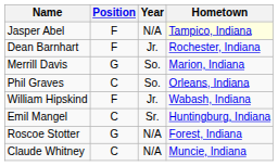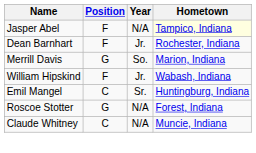 <table class="wikitable" style="text-align:center">
 <tr>
 <th>Name</th>
 <th><a href='#'>Position</a></th>
 <th>Year</th>
 <th>Hometown</th>
 </tr>
 <tr>
 <td style="text-align:left">Jasper Abel</td>
 <td>F</td>
 <td>N/A</td>
 <td style="background: lightyellow; text-align:left"><a href='#'>Tampico, Indiana</a></td>
 </tr>
 <tr>
 <td style="text-align:left">Dean Barnhart</td>
 <td>F</td>
 <td>Jr.</td>
 <td style="text-align:left"><a href='#'>Rochester, Indiana</a></td>
 </tr>
 <tr>
 <td style="text-align:left">Merrill Davis</td>
 <td>G</td>
 <td>So.</td>
 <td style="text-align:left"><a href='#'>Marion, Indiana</a></td>
 </tr>
 <tr>
-<td style="text-align:left">Phil Graves</td>
-<td>C</td>
-<td>So.</td>
-<td style="text-align:left"><a href='#'>Orleans, Indiana</a></td>
-</tr>
-<tr>
 <td style="text-align:left">William Hipskind</td>
 <td>F</td>
 <td>Jr.</td>
 <td style="text-align:left"><a href='#'>Wabash, Indiana</a></td>
 </tr>
 <tr>
 <td style="text-align:left">Emil Mangel</td>
 <td>C</td>
 <td>Sr.</td>
 <td style="text-align:left"><a href='#'>Huntingburg, Indiana</a></td>
 </tr>
 <tr>
 <td style="text-align:left">Roscoe Stotter</td>
 <td>G</td>
 <td>N/A</td>
 <td style="text-align:left"><a href='#'>Forest, Indiana</a></td>
 </tr>
 <tr>
 <td style="text-align:left">Claude Whitney</td>
 <td>C</td>
 <td>N/A</td>
 <td style="text-align:left"><a href='#'>Muncie, Indiana</a></td>
 </tr>
 </table>
